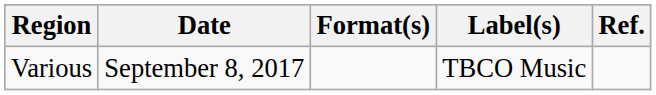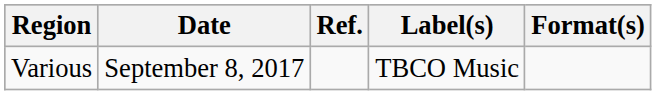 <table class="wikitable plainrowheaders">
 <tr>
 <th scope="col">Region</th>
 <th scope="col">Date</th>
+<th scope="col">Ref.</th>
+<th scope="col">Label(s)</th>
 <th scope="col">Format(s)</th>
-<th scope="col">Label(s)</th>
-<th scope="col">Ref.</th>
 </tr>
 <tr>
 <td>Various</td>
 <td>September 8, 2017</td>
 <td></td>
 <td>TBCO Music</td>
 <td></td>
 </tr>
 </table>
